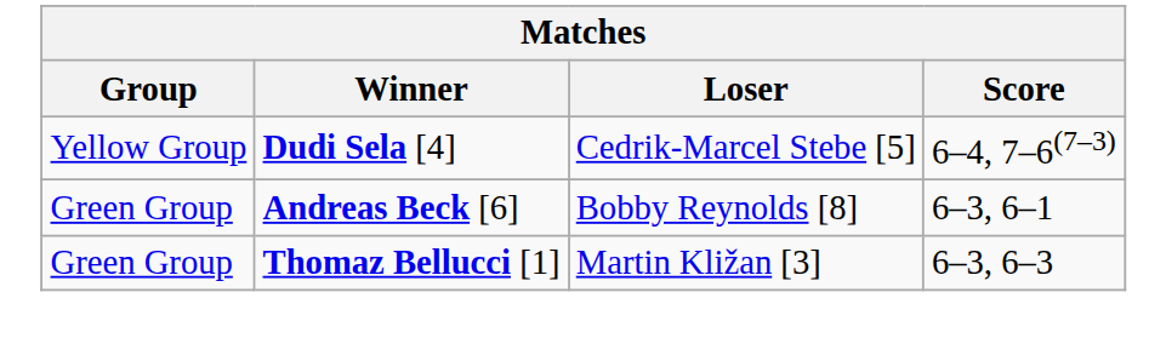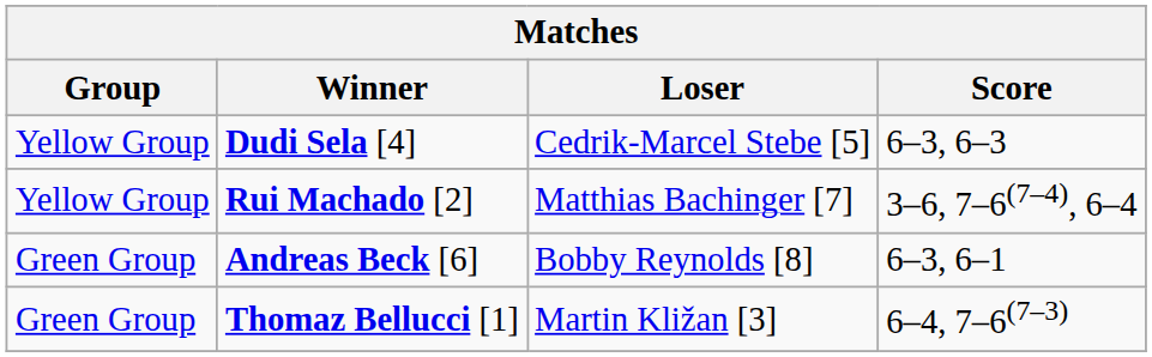 <table class="wikitable collapsible uncollapsed" style="margin:1em auto;">
 <tr>
 <th colspan=4>Matches</th>
 </tr>
 <tr>
 <th>Group</th>
 <th>Winner</th>
 <th>Loser</th>
 <th>Score</th>
 </tr>
 <tr align=left>
 <td><a href='#'>Yellow Group</a></td>
 <td> <strong><a href='#'>Dudi Sela</a></strong> [4]</td>
 <td> <a href='#'>Cedrik-Marcel Stebe</a> [5]</td>
-<td>6–4, 7–6<sup>(7–3)</sup></td>
+<td>6–3, 6–3</td>
+</tr>
+<tr align=left>
+<td><a href='#'>Yellow Group</a></td>
+<td> <strong><a href='#'>Rui Machado</a></strong> [2]</td>
+<td> <a href='#'>Matthias Bachinger</a> [7]</td>
+<td>3–6, 7–6<sup>(7–4)</sup>, 6–4</td>
 </tr>
 <tr align=left>
 <td><a href='#'>Green Group</a></td>
 <td> <strong><a href='#'>Andreas Beck</a></strong> [6]</td>
 <td> <a href='#'>Bobby Reynolds</a> [8]</td>
 <td>6–3, 6–1</td>
 </tr>
 <tr align=left>
 <td><a href='#'>Green Group</a></td>
 <td> <strong><a href='#'>Thomaz Bellucci</a></strong> [1]</td>
 <td> <a href='#'>Martin Kližan</a> [3]</td>
-<td>6–3, 6–3</td>
+<td>6–4, 7–6<sup>(7–3)</sup></td>
 </tr>
 </table>
